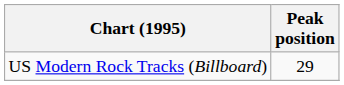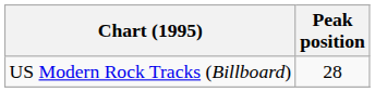 <table class="wikitable">
 <tr>
 <th>Chart (1995)</th>
 <th>Peak<br>position</th>
 </tr>
 <tr>
 <td>US <a href='#'>Modern Rock Tracks</a> (<em>Billboard</em>)</td>
-<td align="center">29</td>
+<td align="center">28</td>
 </tr>
 <tr>
 </tr>
 </table>
